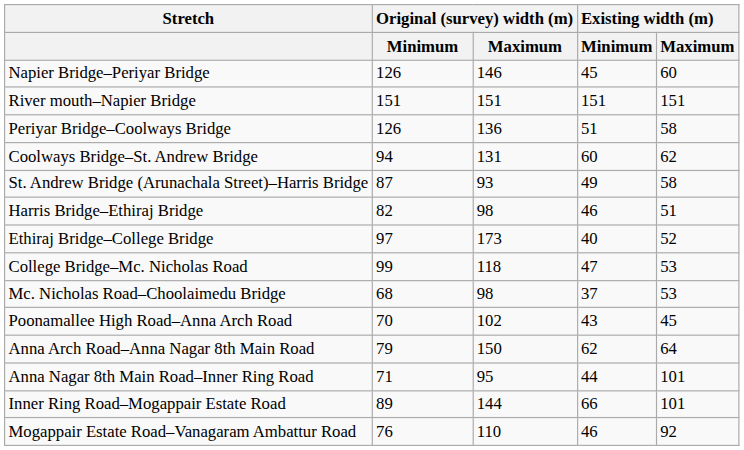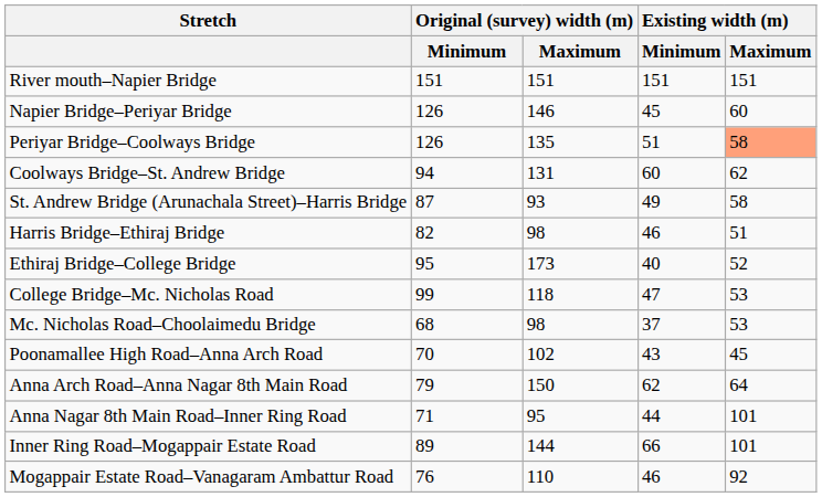 <table class="wikitable sortable" style="font-size: 90%" width=align=>
 <tr>
 <th>Stretch</th>
 <th colspan="2" style="text-align:left;">Original (survey) width (m)</th>
 <th colspan="2" style="text-align:left;">Existing width (m)</th>
 </tr>
 <tr>
 <th></th>
 <th>Minimum</th>
 <th>Maximum</th>
 <th>Minimum</th>
 <th>Maximum</th>
 </tr>
 <tr>
+<td>River mouth–Napier Bridge</td>
+<td>151</td>
+<td>151</td>
+<td>151</td>
+<td>151</td>
+</tr>
+<tr>
 <td>Napier Bridge–Periyar Bridge</td>
 <td>126</td>
 <td>146</td>
 <td>45</td>
 <td>60</td>
 </tr>
 <tr>
-<td>River mouth–Napier Bridge</td>
-<td>151</td>
-<td>151</td>
-<td>151</td>
-<td>151</td>
-</tr>
-<tr>
 <td>Periyar Bridge–Coolways Bridge</td>
 <td>126</td>
-<td>136</td>
+<td>135</td>
 <td>51</td>
-<td>58</td>
+<td style="background: lightsalmon;">58</td>
 </tr>
 <tr>
 <td>Coolways Bridge–St. Andrew Bridge</td>
 <td>94</td>
 <td>131</td>
 <td>60</td>
 <td>62</td>
 </tr>
 <tr>
 <td>St. Andrew Bridge (Arunachala Street)–Harris Bridge</td>
 <td>87</td>
 <td>93</td>
 <td>49</td>
 <td>58</td>
 </tr>
 <tr>
 <td>Harris Bridge–Ethiraj Bridge</td>
 <td>82</td>
 <td>98</td>
 <td>46</td>
 <td>51</td>
 </tr>
 <tr>
 <td>Ethiraj Bridge–College Bridge</td>
-<td>97</td>
+<td>95</td>
 <td>173</td>
 <td>40</td>
 <td>52</td>
 </tr>
 <tr>
 <td>College Bridge–Mc. Nicholas Road</td>
 <td>99</td>
 <td>118</td>
 <td>47</td>
 <td>53</td>
 </tr>
 <tr>
 <td>Mc. Nicholas Road–Choolaimedu Bridge</td>
 <td>68</td>
 <td>98</td>
 <td>37</td>
 <td>53</td>
 </tr>
 <tr>
 <td>Poonamallee High Road–Anna Arch Road</td>
 <td>70</td>
 <td>102</td>
 <td>43</td>
 <td>45</td>
 </tr>
 <tr>
 <td>Anna Arch Road–Anna Nagar 8th Main Road</td>
 <td>79</td>
 <td>150</td>
 <td>62</td>
 <td>64</td>
 </tr>
 <tr>
 <td>Anna Nagar 8th Main Road–Inner Ring Road</td>
 <td>71</td>
 <td>95</td>
 <td>44</td>
 <td>101</td>
 </tr>
 <tr>
 <td>Inner Ring Road–Mogappair Estate Road</td>
 <td>89</td>
 <td>144</td>
 <td>66</td>
 <td>101</td>
 </tr>
 <tr>
 <td>Mogappair Estate Road–Vanagaram Ambattur Road</td>
 <td>76</td>
 <td>110</td>
 <td>46</td>
 <td>92</td>
 </tr>
 </table>
